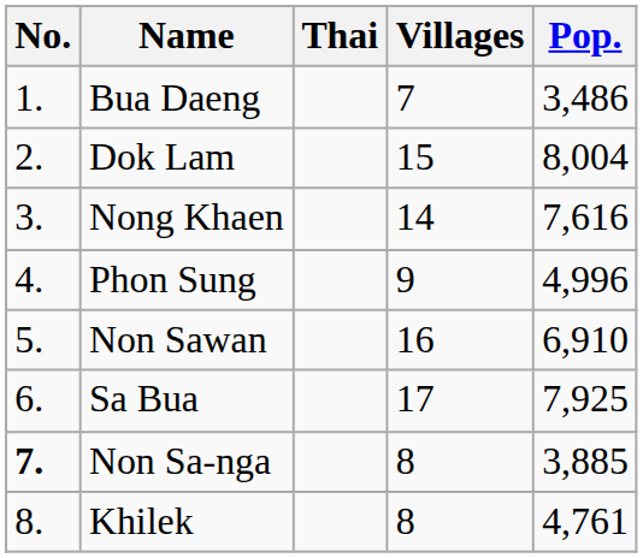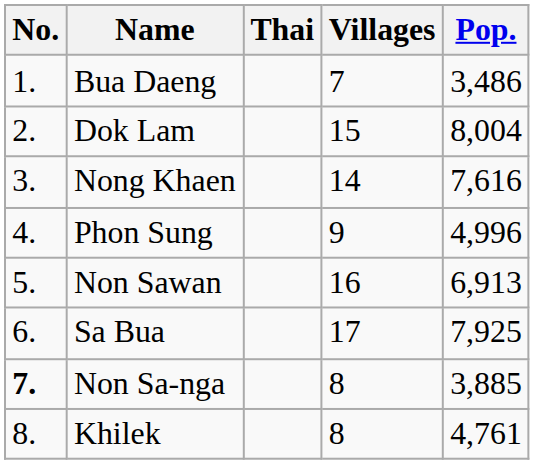 <table class="wikitable sortable">
 <tr>
 <th>No.</th>
 <th>Name</th>
 <th>Thai</th>
 <th>Villages</th>
 <th><a href='#'>Pop.</a></th>
 </tr>
 <tr>
 <td>1.</td>
 <td>Bua Daeng</td>
 <td></td>
 <td>7</td>
 <td>3,486</td>
 </tr>
 <tr>
 <td>2.</td>
 <td>Dok Lam</td>
 <td></td>
 <td>15</td>
 <td>8,004</td>
 </tr>
 <tr>
 <td>3.</td>
 <td>Nong Khaen</td>
 <td></td>
 <td>14</td>
 <td>7,616</td>
 </tr>
 <tr>
 <td>4.</td>
 <td>Phon Sung</td>
 <td></td>
 <td>9</td>
 <td>4,996</td>
 </tr>
 <tr>
 <td>5.</td>
 <td>Non Sawan</td>
 <td></td>
 <td>16</td>
-<td>6,910</td>
+<td>6,913</td>
 </tr>
 <tr>
 <td>6.</td>
 <td>Sa Bua</td>
 <td></td>
 <td>17</td>
 <td>7,925</td>
 </tr>
 <tr>
 <td><strong>7.</strong></td>
 <td>Non Sa-nga</td>
 <td></td>
 <td>8</td>
 <td>3,885</td>
 </tr>
 <tr>
 <td>8.</td>
 <td>Khilek</td>
 <td></td>
 <td>8</td>
 <td>4,761</td>
 </tr>
 </table>
